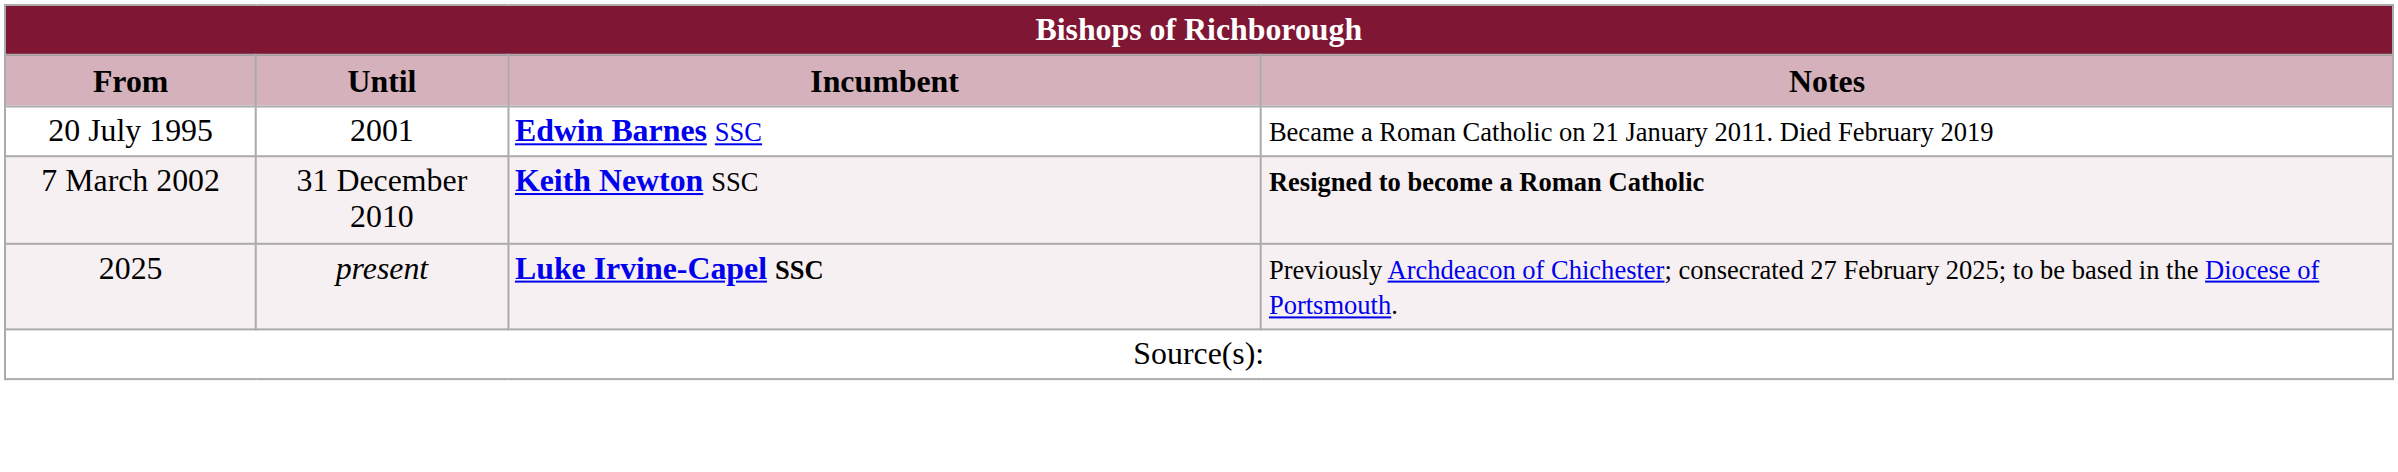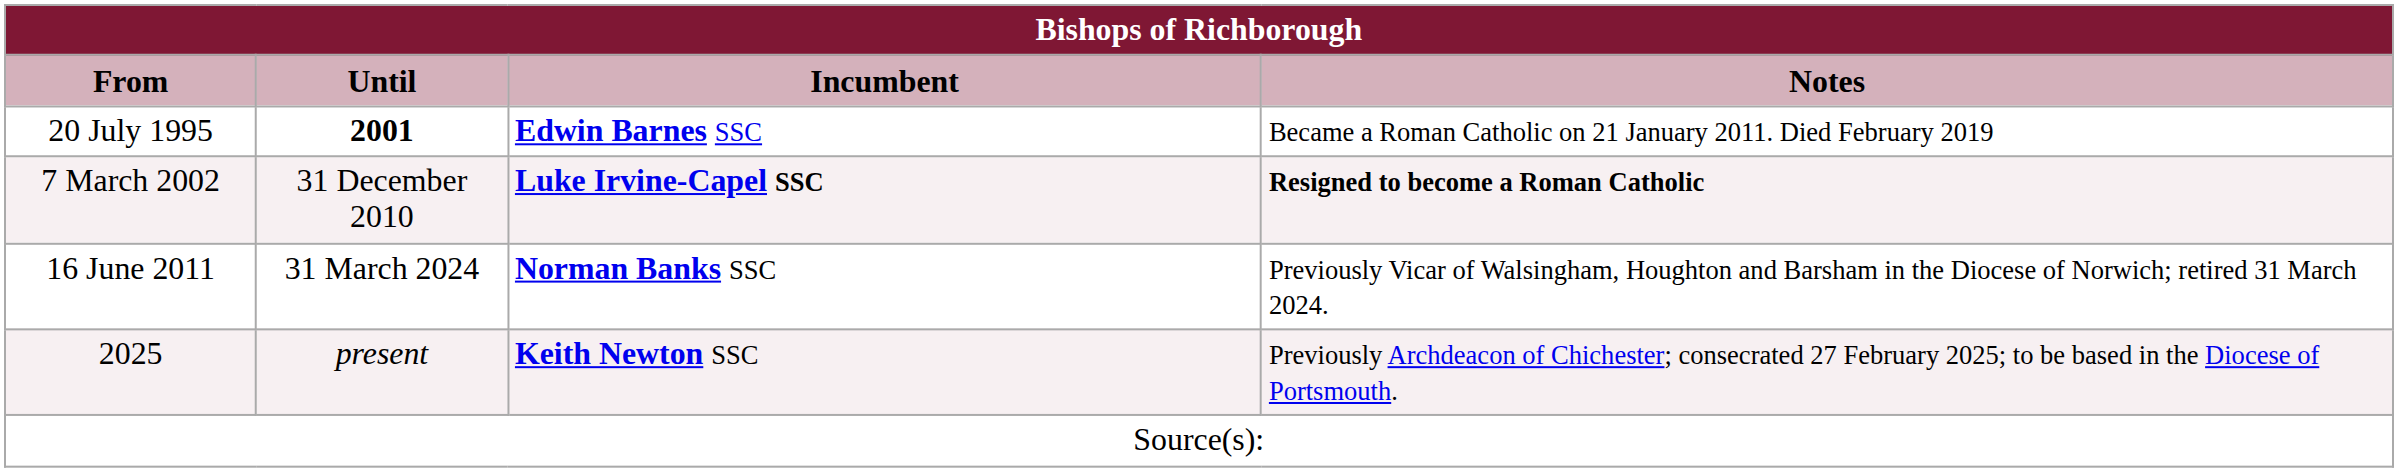 <table class="wikitable" style="width:95%;" border="1" cellpadding="2">
 <tr>
 <th colspan="4" style="background-color: #7F1734; color: white;">Bishops of Richborough</th>
 </tr>
 <tr valign=top>
 <th style="background-color:#D4B1BB" width="10%">From</th>
 <th style="background-color:#D4B1BB" width="10%">Until</th>
 <th style="background-color:#D4B1BB" width="30%">Incumbent</th>
 <th style="background-color:#D4B1BB" width="45%">Notes</th>
 </tr>
 <tr valign=top bgcolor="white">
 <td align="center">20 July 1995</td>
-<td align="center">2001</td>
+<td align="center"><strong>2001</strong></td>
 <td><strong><a href='#'>Edwin Barnes</a></strong> <small><a href='#'>SSC</a></small></td>
 <td><small>Became a Roman Catholic on 21 January 2011. Died February 2019</small></td>
 </tr>
 <tr valign=top bgcolor="#F7F0F2">
 <td align="center">7 March 2002</td>
 <td align="center">31 December 2010</td>
-<td><strong><a href='#'>Keith Newton</a></strong> <small>SSC</small></td>
+<td><strong><a href='#'>Luke Irvine-Capel</a> <small>SSC</small></strong></td>
 <td><strong><small>Resigned to become a Roman Catholic</small></strong></td>
+</tr>
+<tr valign=top bgcolor="white">
+<td align="center">16 June 2011</td>
+<td align="center">31 March 2024</td>
+<td><strong><a href='#'>Norman Banks</a></strong> <small>SSC</small></td>
+<td><small>Previously Vicar of Walsingham, Houghton and Barsham in the Diocese of Norwich; retired 31 March 2024.</small></td>
 </tr>
 <tr valign=top bgcolor="#F7F0F2">
 <td align="center">2025</td>
 <td align="center"><em>present</em></td>
-<td><strong><a href='#'>Luke Irvine-Capel</a> <small>SSC</small></strong></td>
+<td><strong><a href='#'>Keith Newton</a></strong> <small>SSC</small></td>
 <td><small>Previously <a href='#'>Archdeacon of Chichester</a>; consecrated 27 February 2025; to be based in the <a href='#'>Diocese of Portsmouth</a>.<strong></strong></small></td>
 </tr>
 <tr valign=top bgcolor="white">
 <td align="center" colspan="4">Source(s):</td>
 </tr>
 </table>
